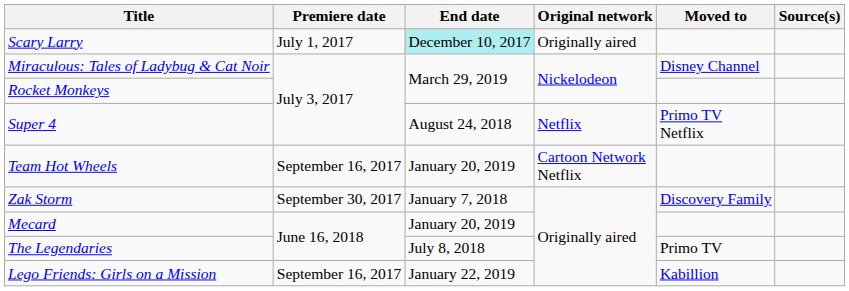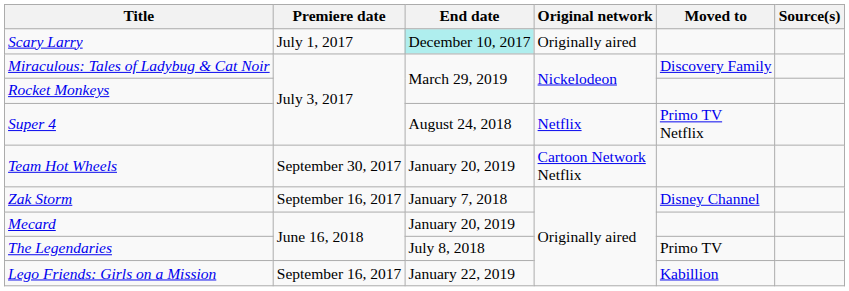 <table class="wikitable sortable">
 <tr>
 <th>Title</th>
 <th>Premiere date</th>
 <th>End date</th>
 <th>Original network</th>
 <th>Moved to</th>
 <th>Source(s)</th>
 </tr>
 <tr>
 <td><em><a href='#'>Scary Larry</a></em></td>
 <td>July 1, 2017</td>
 <td style="background: paleturquoise;">December 10, 2017</td>
 <td>Originally aired</td>
 <td></td>
 <td></td>
 </tr>
 <tr>
 <td><em><a href='#'>Miraculous: Tales of Ladybug & Cat Noir</a></em></td>
 <td rowspan=3>July 3, 2017</td>
 <td rowspan=2>March 29, 2019</td>
 <td rowspan=2><a href='#'>Nickelodeon</a></td>
-<td><a href='#'>Disney Channel</a></td>
+<td><a href='#'>Discovery Family</a></td>
 <td></td>
 </tr>
 <tr>
 <td><em><a href='#'>Rocket Monkeys</a></em></td>
 <td></td>
 </tr>
 <tr>
 <td><em><a href='#'>Super 4</a></em></td>
 <td>August 24, 2018</td>
 <td><a href='#'>Netflix</a></td>
 <td><a href='#'>Primo TV</a><br>Netflix</td>
 <td></td>
 </tr>
 <tr>
 <td><em><a href='#'>Team Hot Wheels</a></em></td>
-<td>September 16, 2017</td>
+<td>September 30, 2017</td>
 <td>January 20, 2019</td>
 <td><a href='#'>Cartoon Network</a><br>Netflix</td>
 <td></td>
 <td></td>
 </tr>
 <tr>
 <td><em><a href='#'>Zak Storm</a></em></td>
-<td>September 30, 2017</td>
+<td>September 16, 2017</td>
 <td>January 7, 2018</td>
 <td rowspan=4>Originally aired</td>
-<td><a href='#'>Discovery Family</a></td>
+<td><a href='#'>Disney Channel</a></td>
 <td></td>
 </tr>
 <tr>
 <td><em><a href='#'>Mecard</a></em></td>
 <td rowspan=2>June 16, 2018</td>
 <td>January 20, 2019</td>
 <td></td>
 <td></td>
 </tr>
 <tr>
 <td><em><a href='#'>The Legendaries</a></em></td>
 <td>July 8, 2018</td>
 <td>Primo TV</td>
 <td></td>
 </tr>
 <tr>
 <td><em><a href='#'>Lego Friends: Girls on a Mission</a></em></td>
 <td>September 16, 2017</td>
 <td>January 22, 2019</td>
 <td><a href='#'>Kabillion</a></td>
 <td></td>
 </tr>
 </table>
